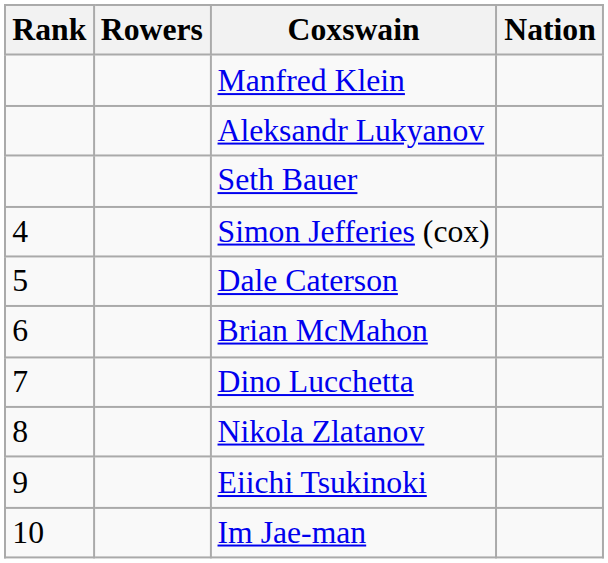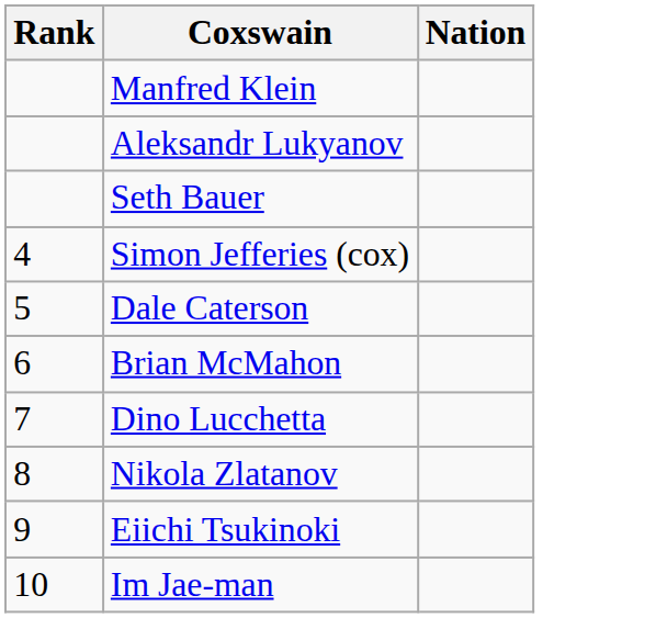 <table class="wikitable sortable">
 <tr>
 <th>Rank</th>
-<th>Rowers</th>
 <th>Coxswain</th>
 <th>Nation</th>
 </tr>
 <tr>
-<td></td>
 <td></td>
 <td align=left><a href='#'>Manfred Klein</a></td>
 <td></td>
 </tr>
 <tr>
 <td></td>
-<td></td>
 <td align=left><a href='#'>Aleksandr Lukyanov</a></td>
 <td></td>
 </tr>
 <tr>
-<td></td>
 <td></td>
 <td align=left><a href='#'>Seth Bauer</a></td>
 <td></td>
 </tr>
 <tr>
 <td>4</td>
-<td></td>
 <td align=left><a href='#'>Simon Jefferies</a> (cox)</td>
 <td></td>
 </tr>
 <tr>
 <td>5</td>
-<td></td>
 <td align=left><a href='#'>Dale Caterson</a></td>
 <td></td>
 </tr>
 <tr>
 <td>6</td>
-<td></td>
 <td align=left><a href='#'>Brian McMahon</a></td>
 <td></td>
 </tr>
 <tr>
 <td>7</td>
-<td></td>
 <td align=left><a href='#'>Dino Lucchetta</a></td>
 <td></td>
 </tr>
 <tr>
 <td>8</td>
-<td></td>
 <td align=left><a href='#'>Nikola Zlatanov</a></td>
 <td></td>
 </tr>
 <tr>
 <td>9</td>
-<td></td>
 <td align=left><a href='#'>Eiichi Tsukinoki</a></td>
 <td></td>
 </tr>
 <tr>
 <td>10</td>
-<td></td>
 <td align=left><a href='#'>Im Jae-man</a></td>
 <td></td>
 </tr>
 </table>
